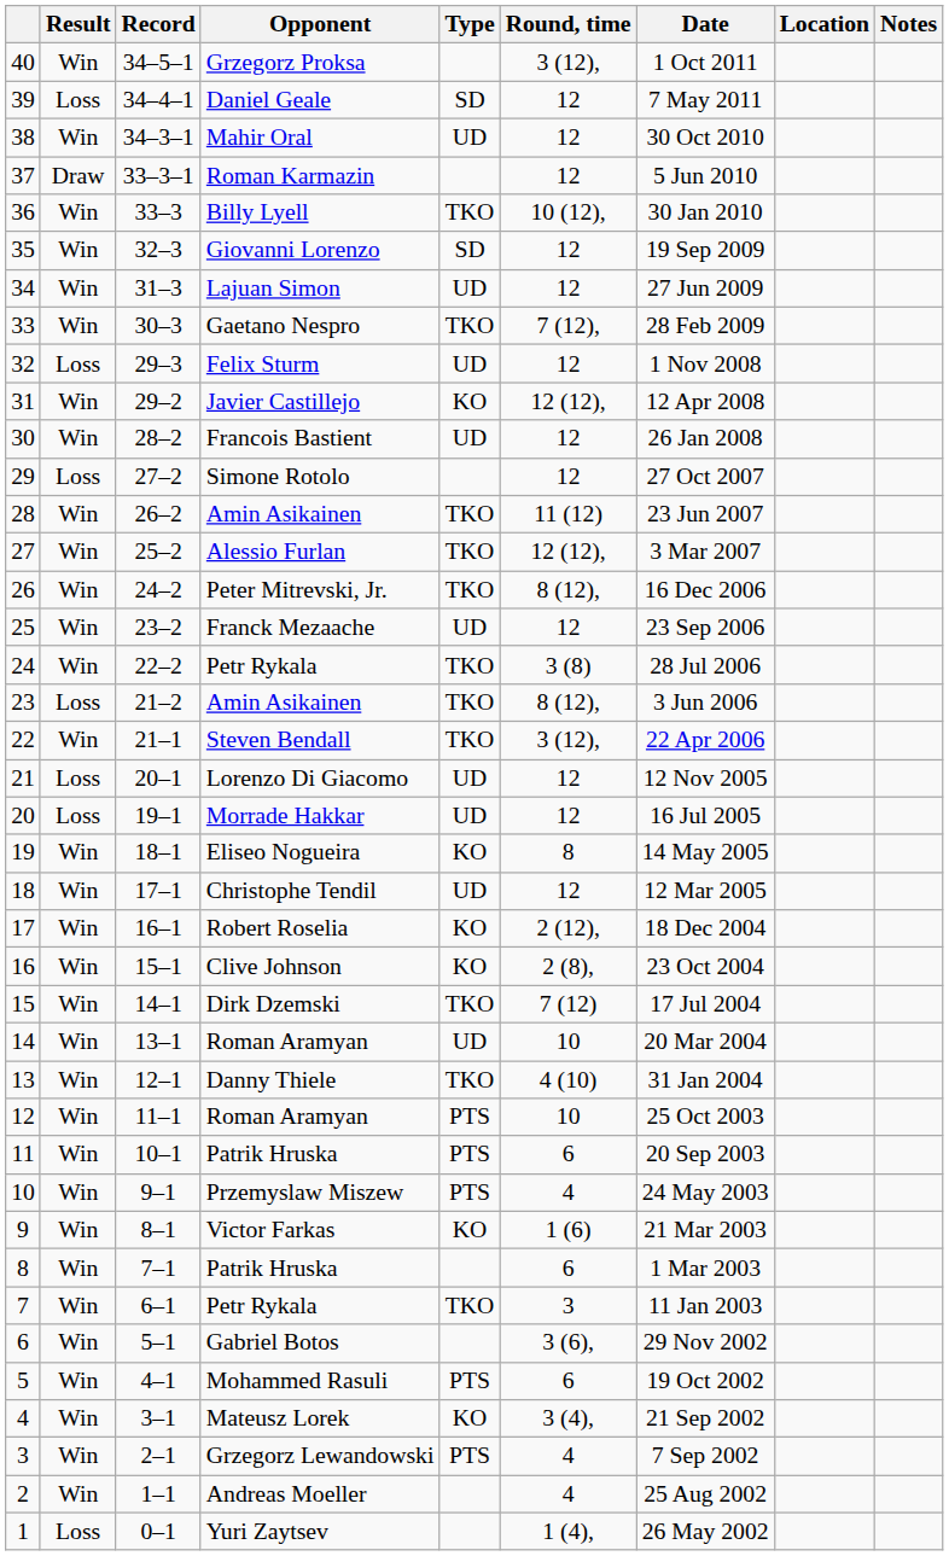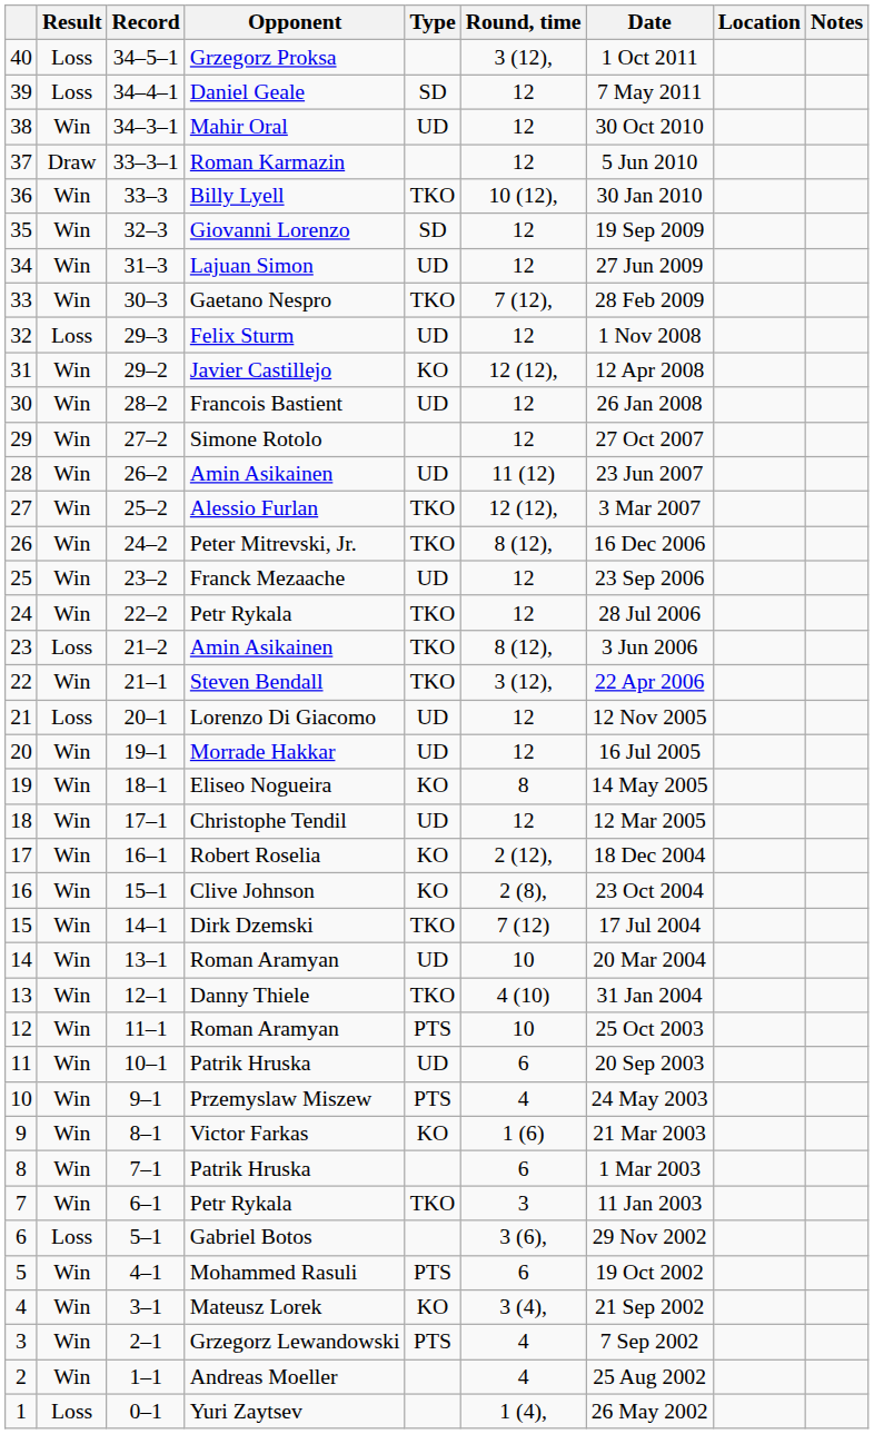 <table class="wikitable" style="text-align:center">
 <tr>
 <th></th>
 <th>Result</th>
 <th>Record</th>
 <th>Opponent</th>
 <th>Type</th>
 <th>Round, time</th>
 <th>Date</th>
 <th>Location</th>
 <th>Notes</th>
 </tr>
 <tr>
 <td>40</td>
-<td>Win</td>
+<td>Loss</td>
 <td>34–5–1</td>
 <td style="text-align:left;"> <a href='#'>Grzegorz Proksa</a></td>
 <td></td>
 <td>3 (12), </td>
 <td>1 Oct 2011</td>
 <td style="text-align:left;"> </td>
 <td style="text-align:left;"></td>
 </tr>
 <tr>
 <td>39</td>
 <td>Loss</td>
 <td>34–4–1</td>
 <td style="text-align:left;"> <a href='#'>Daniel Geale</a></td>
 <td>SD</td>
 <td>12</td>
 <td>7 May 2011</td>
 <td style="text-align:left;"> </td>
 <td style="text-align:left;"></td>
 </tr>
 <tr>
 <td>38</td>
 <td>Win</td>
 <td>34–3–1</td>
 <td style="text-align:left;"> <a href='#'>Mahir Oral</a></td>
 <td>UD</td>
 <td>12</td>
 <td>30 Oct 2010</td>
 <td style="text-align:left;"> </td>
 <td style="text-align:left;"></td>
 </tr>
 <tr>
 <td>37</td>
 <td>Draw</td>
 <td>33–3–1</td>
 <td style="text-align:left;"> <a href='#'>Roman Karmazin</a></td>
 <td></td>
 <td>12</td>
 <td>5 Jun 2010</td>
 <td style="text-align:left;"> </td>
 <td style="text-align:left;"></td>
 </tr>
 <tr>
 <td>36</td>
 <td>Win</td>
 <td>33–3</td>
 <td style="text-align:left;"> <a href='#'>Billy Lyell</a></td>
 <td>TKO</td>
 <td>10 (12), </td>
 <td>30 Jan 2010</td>
 <td style="text-align:left;"> </td>
 <td style="text-align:left;"></td>
 </tr>
 <tr>
 <td>35</td>
 <td>Win</td>
 <td>32–3</td>
 <td style="text-align:left;"> <a href='#'>Giovanni Lorenzo</a></td>
 <td>SD</td>
 <td>12</td>
 <td>19 Sep 2009</td>
 <td style="text-align:left;"> </td>
 <td style="text-align:left;"></td>
 </tr>
 <tr>
 <td>34</td>
 <td>Win</td>
 <td>31–3</td>
 <td style="text-align:left;"> <a href='#'>Lajuan Simon</a></td>
 <td>UD</td>
 <td>12</td>
 <td>27 Jun 2009</td>
 <td style="text-align:left;"> </td>
 <td style="text-align:left;"></td>
 </tr>
 <tr>
 <td>33</td>
 <td>Win</td>
 <td>30–3</td>
 <td style="text-align:left;"> Gaetano Nespro</td>
 <td>TKO</td>
 <td>7 (12), </td>
 <td>28 Feb 2009</td>
 <td style="text-align:left;"> </td>
 <td style="text-align:left;"></td>
 </tr>
 <tr>
 <td>32</td>
 <td>Loss</td>
 <td>29–3</td>
 <td style="text-align:left;"> <a href='#'>Felix Sturm</a></td>
 <td>UD</td>
 <td>12</td>
 <td>1 Nov 2008</td>
 <td style="text-align:left;"> </td>
 <td style="text-align:left;"></td>
 </tr>
 <tr>
 <td>31</td>
 <td>Win</td>
 <td>29–2</td>
 <td style="text-align:left;"> <a href='#'>Javier Castillejo</a></td>
 <td>KO</td>
 <td>12 (12), </td>
 <td>12 Apr 2008</td>
 <td style="text-align:left;"> </td>
 <td style="text-align:left;"></td>
 </tr>
 <tr>
 <td>30</td>
 <td>Win</td>
 <td>28–2</td>
 <td style="text-align:left;"> Francois Bastient</td>
 <td>UD</td>
 <td>12</td>
 <td>26 Jan 2008</td>
 <td style="text-align:left;"> </td>
 <td style="text-align:left;"></td>
 </tr>
 <tr>
 <td>29</td>
-<td>Loss</td>
+<td>Win</td>
 <td>27–2</td>
 <td style="text-align:left;"> Simone Rotolo</td>
 <td></td>
 <td>12</td>
 <td>27 Oct 2007</td>
 <td style="text-align:left;"> </td>
 <td style="text-align:left;"></td>
 </tr>
 <tr>
 <td>28</td>
 <td>Win</td>
 <td>26–2</td>
 <td style="text-align:left;"> <a href='#'>Amin Asikainen</a></td>
-<td>TKO</td>
+<td>UD</td>
 <td>11 (12)</td>
 <td>23 Jun 2007</td>
 <td style="text-align:left;"> </td>
 <td style="text-align:left;"></td>
 </tr>
 <tr>
 <td>27</td>
 <td>Win</td>
 <td>25–2</td>
 <td style="text-align:left;"> <a href='#'>Alessio Furlan</a></td>
 <td>TKO</td>
 <td>12 (12), </td>
 <td>3 Mar 2007</td>
 <td style="text-align:left;"> </td>
 <td style="text-align:left;"></td>
 </tr>
 <tr>
 <td>26</td>
 <td>Win</td>
 <td>24–2</td>
 <td style="text-align:left;"> Peter Mitrevski, Jr.</td>
 <td>TKO</td>
 <td>8 (12), </td>
 <td>16 Dec 2006</td>
 <td style="text-align:left;"> </td>
 <td style="text-align:left;"></td>
 </tr>
 <tr>
 <td>25</td>
 <td>Win</td>
 <td>23–2</td>
 <td style="text-align:left;"> Franck Mezaache</td>
 <td>UD</td>
 <td>12</td>
 <td>23 Sep 2006</td>
 <td style="text-align:left;"> </td>
 <td style="text-align:left;"></td>
 </tr>
 <tr>
 <td>24</td>
 <td>Win</td>
 <td>22–2</td>
 <td style="text-align:left;"> Petr Rykala</td>
 <td>TKO</td>
-<td>3 (8)</td>
+<td>12</td>
 <td>28 Jul 2006</td>
 <td style="text-align:left;"> </td>
 <td></td>
 </tr>
 <tr>
 <td>23</td>
 <td>Loss</td>
 <td>21–2</td>
 <td style="text-align:left;"> <a href='#'>Amin Asikainen</a></td>
 <td>TKO</td>
 <td>8 (12), </td>
 <td>3 Jun 2006</td>
 <td style="text-align:left;"> </td>
 <td style="text-align:left;"></td>
 </tr>
 <tr>
 <td>22</td>
 <td>Win</td>
 <td>21–1</td>
 <td style="text-align:left;"> <a href='#'>Steven Bendall</a></td>
 <td>TKO</td>
 <td>3 (12), </td>
 <td><a href='#'>22 Apr 2006</a></td>
 <td style="text-align:left;"> </td>
 <td style="text-align:left;"></td>
 </tr>
 <tr>
 <td>21</td>
 <td>Loss</td>
 <td>20–1</td>
 <td style="text-align:left;"> Lorenzo Di Giacomo</td>
 <td>UD</td>
 <td>12</td>
 <td>12 Nov 2005</td>
 <td style="text-align:left;"> </td>
 <td style="text-align:left;"></td>
 </tr>
 <tr>
 <td>20</td>
-<td>Loss</td>
+<td>Win</td>
 <td>19–1</td>
 <td style="text-align:left;"> <a href='#'>Morrade Hakkar</a></td>
 <td>UD</td>
 <td>12</td>
 <td>16 Jul 2005</td>
 <td style="text-align:left;"> </td>
 <td style="text-align:left;"></td>
 </tr>
 <tr>
 <td>19</td>
 <td>Win</td>
 <td>18–1</td>
 <td style="text-align:left;"> Eliseo Nogueira</td>
 <td>KO</td>
 <td>8</td>
 <td>14 May 2005</td>
 <td style="text-align:left;"> </td>
 <td></td>
 </tr>
 <tr>
 <td>18</td>
 <td>Win</td>
 <td>17–1</td>
 <td style="text-align:left;"> Christophe Tendil</td>
 <td>UD</td>
 <td>12</td>
 <td>12 Mar 2005</td>
 <td style="text-align:left;"> </td>
 <td style="text-align:left;"></td>
 </tr>
 <tr>
 <td>17</td>
 <td>Win</td>
 <td>16–1</td>
 <td style="text-align:left;"> Robert Roselia</td>
 <td>KO</td>
 <td>2 (12), </td>
 <td>18 Dec 2004</td>
 <td style="text-align:left;"> </td>
 <td style="text-align:left;"></td>
 </tr>
 <tr>
 <td>16</td>
 <td>Win</td>
 <td>15–1</td>
 <td style="text-align:left;"> Clive Johnson</td>
 <td>KO</td>
 <td>2 (8), </td>
 <td>23 Oct 2004</td>
 <td style="text-align:left;"> </td>
 <td></td>
 </tr>
 <tr>
 <td>15</td>
 <td>Win</td>
 <td>14–1</td>
 <td style="text-align:left;"> Dirk Dzemski</td>
 <td>TKO</td>
 <td>7 (12)</td>
 <td>17 Jul 2004</td>
 <td style="text-align:left;"> </td>
 <td style="text-align:left;"></td>
 </tr>
 <tr>
 <td>14</td>
 <td>Win</td>
 <td>13–1</td>
 <td style="text-align:left;"> Roman Aramyan</td>
 <td>UD</td>
 <td>10</td>
 <td>20 Mar 2004</td>
 <td style="text-align:left;"> </td>
 <td style="text-align:left;"></td>
 </tr>
 <tr>
 <td>13</td>
 <td>Win</td>
 <td>12–1</td>
 <td style="text-align:left;"> Danny Thiele</td>
 <td>TKO</td>
 <td>4 (10)</td>
 <td>31 Jan 2004</td>
 <td style="text-align:left;"> </td>
 <td style="text-align:left;"></td>
 </tr>
 <tr>
 <td>12</td>
 <td>Win</td>
 <td>11–1</td>
 <td style="text-align:left;"> Roman Aramyan</td>
 <td>PTS</td>
 <td>10</td>
 <td>25 Oct 2003</td>
 <td style="text-align:left;"> </td>
 <td style="text-align:left;"></td>
 </tr>
 <tr>
 <td>11</td>
 <td>Win</td>
 <td>10–1</td>
 <td style="text-align:left;"> Patrik Hruska</td>
-<td>PTS</td>
+<td>UD</td>
 <td>6</td>
 <td>20 Sep 2003</td>
 <td style="text-align:left;"> </td>
 <td></td>
 </tr>
 <tr>
 <td>10</td>
 <td>Win</td>
 <td>9–1</td>
 <td style="text-align:left;"> Przemyslaw Miszew</td>
 <td>PTS</td>
 <td>4</td>
 <td>24 May 2003</td>
 <td style="text-align:left;"> </td>
 <td></td>
 </tr>
 <tr>
 <td>9</td>
 <td>Win</td>
 <td>8–1</td>
 <td style="text-align:left;"> Victor Farkas</td>
 <td>KO</td>
 <td>1 (6)</td>
 <td>21 Mar 2003</td>
 <td style="text-align:left;"> </td>
 <td></td>
 </tr>
 <tr>
 <td>8</td>
 <td>Win</td>
 <td>7–1</td>
 <td style="text-align:left;"> Patrik Hruska</td>
 <td></td>
 <td>6</td>
 <td>1 Mar 2003</td>
 <td style="text-align:left;"> </td>
 <td></td>
 </tr>
 <tr>
 <td>7</td>
 <td>Win</td>
 <td>6–1</td>
 <td style="text-align:left;"> Petr Rykala</td>
 <td>TKO</td>
 <td>3</td>
 <td>11 Jan 2003</td>
 <td style="text-align:left;"> </td>
 <td></td>
 </tr>
 <tr>
 <td>6</td>
-<td>Win</td>
+<td>Loss</td>
 <td>5–1</td>
 <td style="text-align:left;"> Gabriel Botos</td>
 <td></td>
 <td>3 (6), </td>
 <td>29 Nov 2002</td>
 <td style="text-align:left;"> </td>
 <td></td>
 </tr>
 <tr>
 <td>5</td>
 <td>Win</td>
 <td>4–1</td>
 <td style="text-align:left;"> Mohammed Rasuli</td>
 <td>PTS</td>
 <td>6</td>
 <td>19 Oct 2002</td>
 <td style="text-align:left;"> </td>
 <td></td>
 </tr>
 <tr>
 <td>4</td>
 <td>Win</td>
 <td>3–1</td>
 <td style="text-align:left;"> Mateusz Lorek</td>
 <td>KO</td>
 <td>3 (4), </td>
 <td>21 Sep 2002</td>
 <td style="text-align:left;"> </td>
 <td></td>
 </tr>
 <tr>
 <td>3</td>
 <td>Win</td>
 <td>2–1</td>
 <td style="text-align:left;"> Grzegorz Lewandowski</td>
 <td>PTS</td>
 <td>4</td>
 <td>7 Sep 2002</td>
 <td style="text-align:left;"> </td>
 <td></td>
 </tr>
 <tr>
 <td>2</td>
 <td>Win</td>
 <td>1–1</td>
 <td style="text-align:left;"> Andreas Moeller</td>
 <td></td>
 <td>4</td>
 <td>25 Aug 2002</td>
 <td style="text-align:left;"> </td>
 <td></td>
 </tr>
 <tr>
 <td>1</td>
 <td>Loss</td>
 <td>0–1</td>
 <td style="text-align:left;"> Yuri Zaytsev</td>
 <td></td>
 <td>1 (4), </td>
 <td>26 May 2002</td>
 <td style="text-align:left;"> </td>
 <td></td>
 </tr>
 </table>
